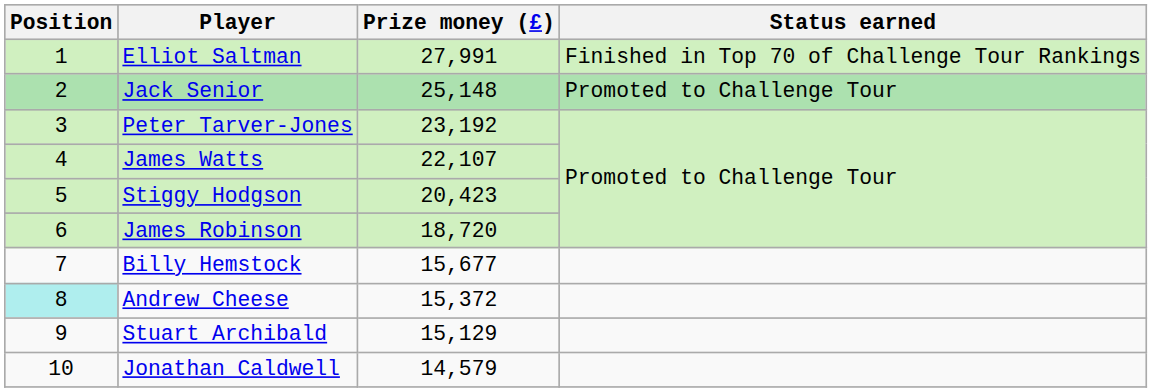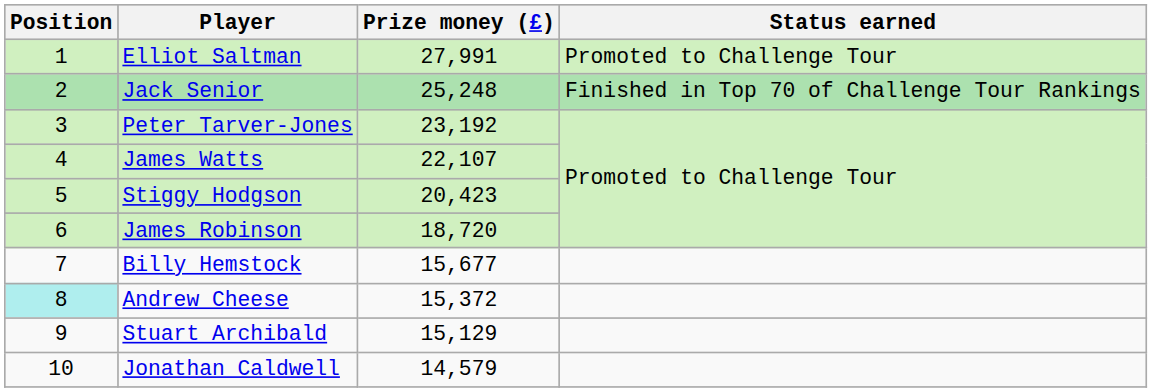 <table class=wikitable>
 <tr>
 <th>Position</th>
 <th>Player</th>
 <th>Prize money (<a href='#'>£</a>)</th>
 <th>Status earned</th>
 </tr>
 <tr style="background:#D0F0C0;">
 <td align=center>1</td>
 <td> <a href='#'>Elliot Saltman</a></td>
 <td align=center>27,991</td>
-<td>Finished in Top 70 of Challenge Tour Rankings</td>
+<td>Promoted to Challenge Tour</td>
 </tr>
 <tr style="background:#ACE1AF;">
 <td align=center>2</td>
 <td> <a href='#'>Jack Senior</a></td>
-<td align=center>25,148</td>
-<td>Promoted to Challenge Tour</td>
+<td align=center>25,248</td>
+<td>Finished in Top 70 of Challenge Tour Rankings</td>
 </tr>
 <tr style="background:#D0F0C0;">
 <td align=center>3</td>
 <td> <a href='#'>Peter Tarver-Jones</a></td>
 <td align=center>23,192</td>
 <td rowspan=4>Promoted to Challenge Tour</td>
 </tr>
 <tr style="background:#D0F0C0;">
 <td align=center>4</td>
 <td> <a href='#'>James Watts</a></td>
 <td align=center>22,107</td>
 </tr>
 <tr style="background:#D0F0C0;">
 <td align=center>5</td>
 <td> <a href='#'>Stiggy Hodgson</a></td>
 <td align=center>20,423</td>
 </tr>
 <tr style="background:#D0F0C0;">
 <td align=center>6</td>
 <td> <a href='#'>James Robinson</a></td>
 <td align=center>18,720</td>
 </tr>
 <tr>
 <td align=center>7</td>
 <td> <a href='#'>Billy Hemstock</a></td>
 <td align=center>15,677</td>
 <td></td>
 </tr>
 <tr>
 <td align=center style="background: paleturquoise;">8</td>
 <td> <a href='#'>Andrew Cheese</a></td>
 <td align=center>15,372</td>
 <td></td>
 </tr>
 <tr>
 <td align=center>9</td>
 <td> <a href='#'>Stuart Archibald</a></td>
 <td align=center>15,129</td>
 <td></td>
 </tr>
 <tr>
 <td align=center>10</td>
 <td> <a href='#'>Jonathan Caldwell</a></td>
 <td align=center>14,579</td>
 <td></td>
 </tr>
 </table>
